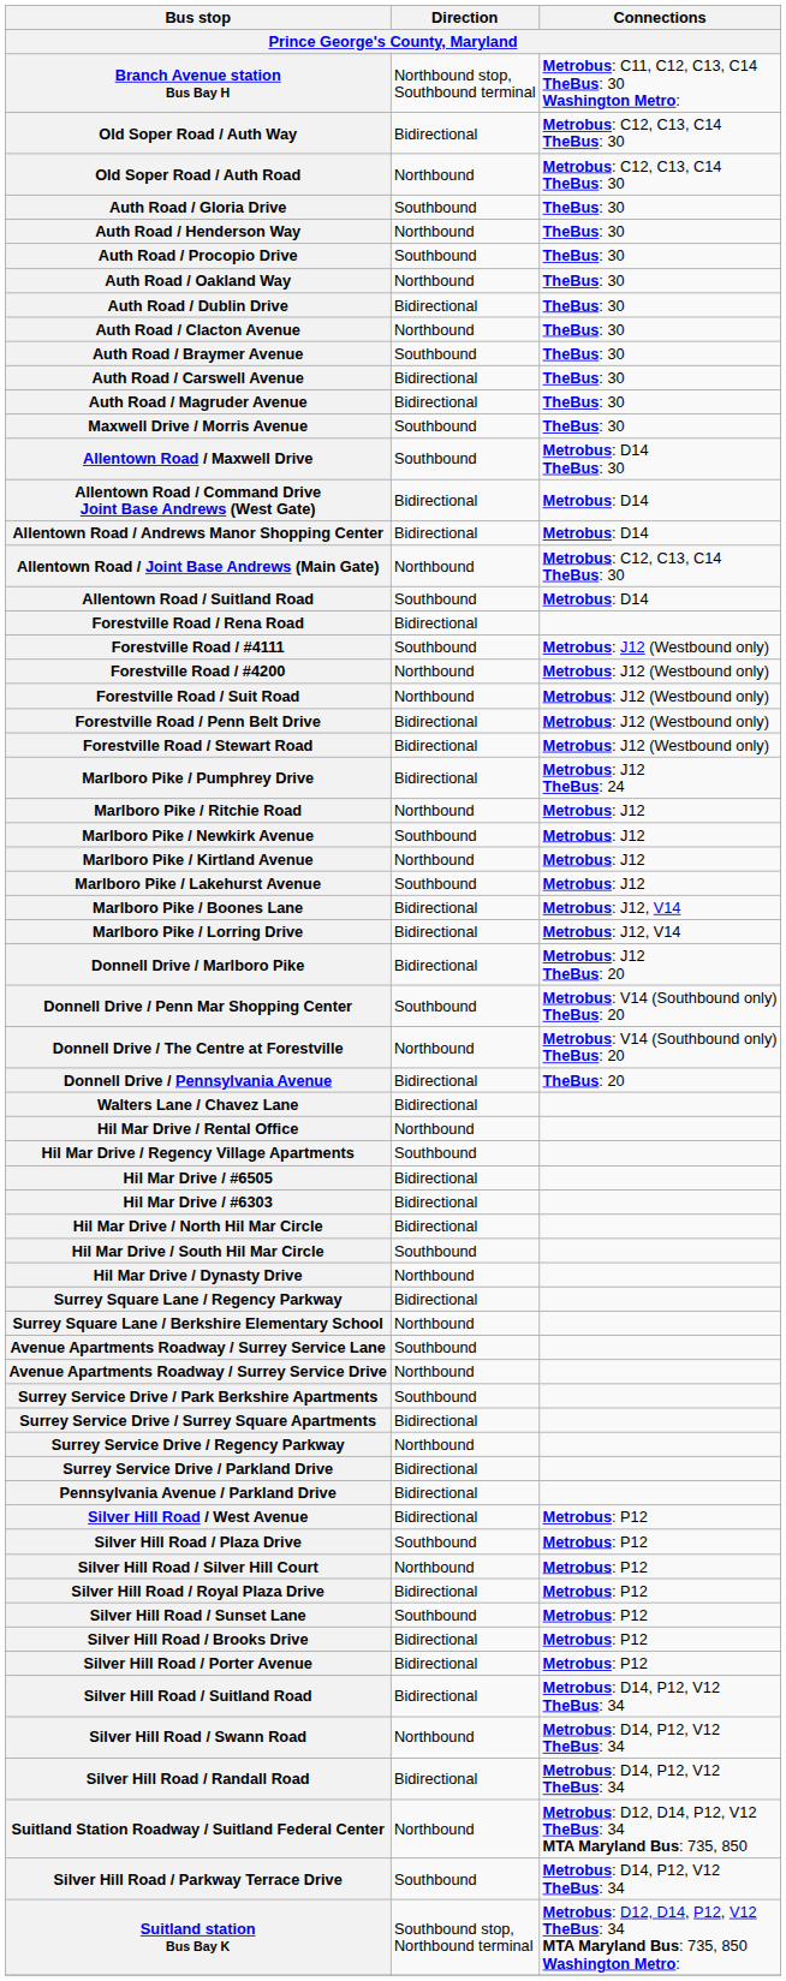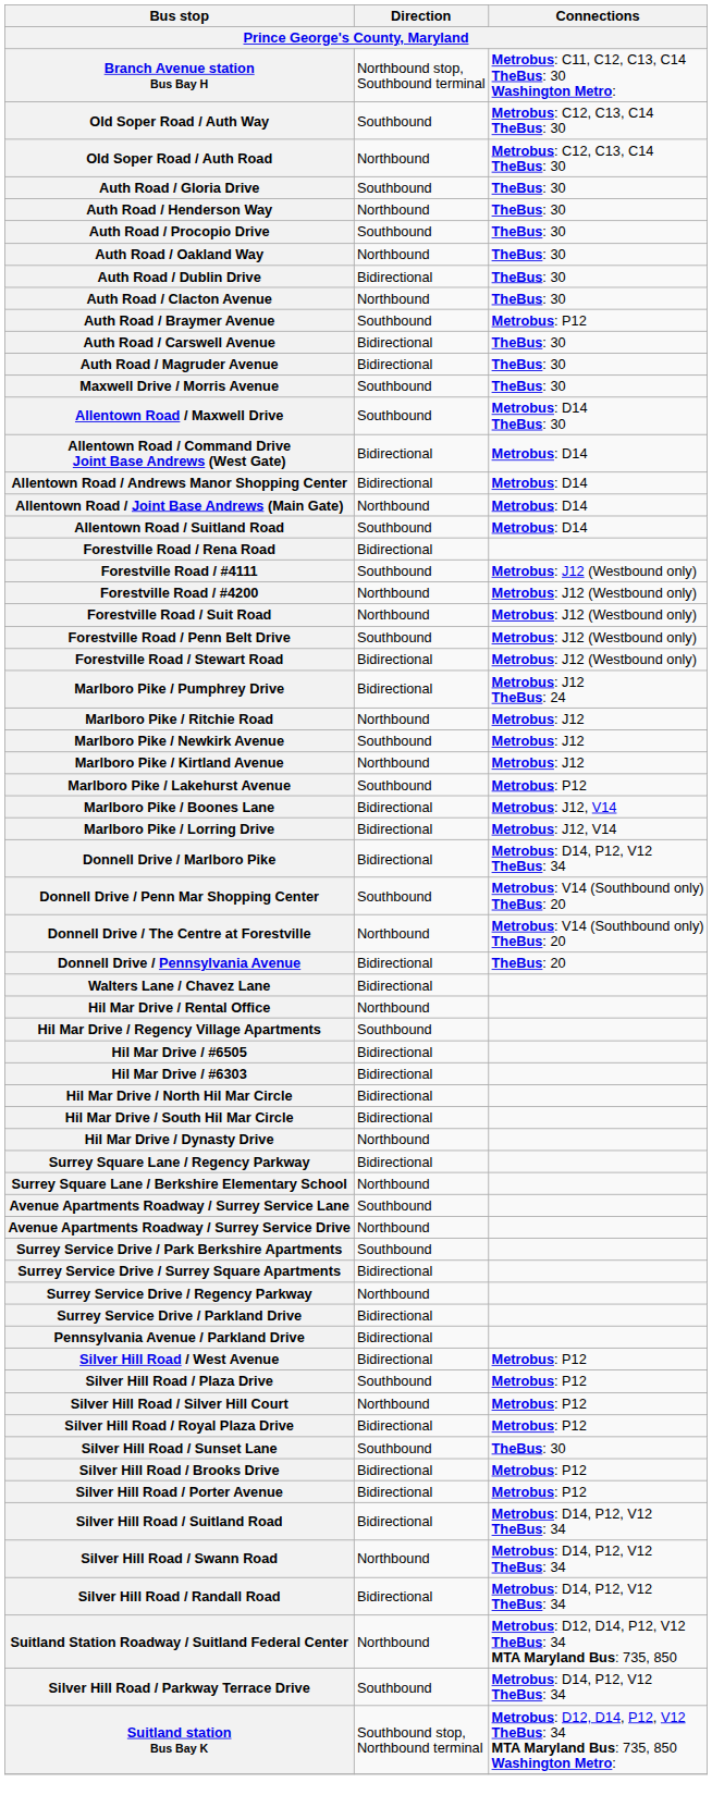 <table class="wikitable collapsible collapsed" style="font-size: 95%;">
 <tr>
 <th>Bus stop</th>
 <th>Direction</th>
 <th>Connections</th>
 </tr>
 <tr>
 <th colspan="5"><a href='#'>Prince George's County, Maryland</a></th>
 </tr>
 <tr>
 <th><a href='#'>Branch Avenue station</a><br><small>Bus Bay H</small></th>
 <td>Northbound stop,<br> Southbound terminal</td>
 <td> <strong><a href='#'>Metrobus</a></strong>: C11, C12, C13, C14<br> <strong><a href='#'>TheBus</a></strong>: 30<br> <strong><a href='#'>Washington Metro</a></strong>: </td>
 </tr>
 <tr>
 <th>Old Soper Road / Auth Way</th>
-<td>Bidirectional</td>
+<td>Southbound</td>
 <td> <strong><a href='#'>Metrobus</a></strong>: C12, C13, C14<br> <strong><a href='#'>TheBus</a></strong>: 30</td>
 </tr>
 <tr>
 <th>Old Soper Road / Auth Road</th>
 <td>Northbound</td>
 <td> <strong><a href='#'>Metrobus</a></strong>: C12, C13, C14<br> <strong><a href='#'>TheBus</a></strong>: 30</td>
 </tr>
 <tr>
 <th>Auth Road / Gloria Drive</th>
 <td>Southbound</td>
 <td> <strong><a href='#'>TheBus</a></strong>: 30</td>
 </tr>
 <tr>
 <th>Auth Road / Henderson Way</th>
 <td>Northbound</td>
 <td> <strong><a href='#'>TheBus</a></strong>: 30</td>
 </tr>
 <tr>
 <th>Auth Road / Procopio Drive</th>
 <td>Southbound</td>
 <td> <strong><a href='#'>TheBus</a></strong>: 30</td>
 </tr>
 <tr>
 <th>Auth Road / Oakland Way</th>
 <td>Northbound</td>
 <td> <strong><a href='#'>TheBus</a></strong>: 30</td>
 </tr>
 <tr>
 <th>Auth Road / Dublin Drive</th>
 <td>Bidirectional</td>
 <td> <strong><a href='#'>TheBus</a></strong>: 30</td>
 </tr>
 <tr>
 <th>Auth Road / Clacton Avenue</th>
 <td>Northbound</td>
 <td> <strong><a href='#'>TheBus</a></strong>: 30</td>
 </tr>
 <tr>
 <th>Auth Road / Braymer Avenue</th>
 <td>Southbound</td>
-<td> <strong><a href='#'>TheBus</a></strong>: 30</td>
+<td> <strong><a href='#'>Metrobus</a></strong>: P12</td>
 </tr>
 <tr>
 <th>Auth Road / Carswell Avenue</th>
 <td>Bidirectional</td>
 <td> <strong><a href='#'>TheBus</a></strong>: 30</td>
 </tr>
 <tr>
 <th>Auth Road / Magruder Avenue</th>
 <td>Bidirectional</td>
 <td> <strong><a href='#'>TheBus</a></strong>: 30</td>
 </tr>
 <tr>
 <th>Maxwell Drive / Morris Avenue</th>
 <td>Southbound</td>
 <td> <strong><a href='#'>TheBus</a></strong>: 30</td>
 </tr>
 <tr>
 <th><a href='#'>Allentown Road</a> / Maxwell Drive</th>
 <td>Southbound</td>
 <td> <strong><a href='#'>Metrobus</a></strong>: D14<br> <strong><a href='#'>TheBus</a></strong>: 30</td>
 </tr>
 <tr>
 <th>Allentown Road / Command Drive<br><a href='#'>Joint Base Andrews</a> (West Gate)</th>
 <td>Bidirectional</td>
 <td> <strong><a href='#'>Metrobus</a></strong>: D14</td>
 </tr>
 <tr>
 <th>Allentown Road / Andrews Manor Shopping Center</th>
 <td>Bidirectional</td>
 <td> <strong><a href='#'>Metrobus</a></strong>: D14</td>
 </tr>
 <tr>
 <th>Allentown Road / <a href='#'>Joint Base Andrews</a> (Main Gate)</th>
 <td>Northbound</td>
-<td> <strong><a href='#'>Metrobus</a></strong>: C12, C13, C14<br> <strong><a href='#'>TheBus</a></strong>: 30</td>
+<td> <strong><a href='#'>Metrobus</a></strong>: D14</td>
 </tr>
 <tr>
 <th>Allentown Road / Suitland Road</th>
 <td>Southbound</td>
 <td> <strong><a href='#'>Metrobus</a></strong>: D14</td>
 </tr>
 <tr>
 <th>Forestville Road / Rena Road</th>
 <td>Bidirectional</td>
 <td></td>
 </tr>
 <tr>
 <th>Forestville Road / #4111</th>
 <td>Southbound</td>
 <td> <strong><a href='#'>Metrobus</a></strong>: <a href='#'>J12</a> (Westbound only)</td>
 </tr>
 <tr>
 <th>Forestville Road / #4200</th>
 <td>Northbound</td>
 <td> <strong><a href='#'>Metrobus</a></strong>: J12 (Westbound only)</td>
 </tr>
 <tr>
 <th>Forestville Road / Suit Road</th>
 <td>Northbound</td>
 <td> <strong><a href='#'>Metrobus</a></strong>: J12 (Westbound only)</td>
 </tr>
 <tr>
 <th>Forestville Road / Penn Belt Drive</th>
-<td>Bidirectional</td>
+<td>Southbound</td>
 <td> <strong><a href='#'>Metrobus</a></strong>: J12 (Westbound only)</td>
 </tr>
 <tr>
 <th>Forestville Road / Stewart Road</th>
 <td>Bidirectional</td>
 <td> <strong><a href='#'>Metrobus</a></strong>: J12 (Westbound only)</td>
 </tr>
 <tr>
 <th>Marlboro Pike / Pumphrey Drive</th>
 <td>Bidirectional</td>
 <td> <strong><a href='#'>Metrobus</a></strong>: J12<br> <strong><a href='#'>TheBus</a></strong>: 24</td>
 </tr>
 <tr>
 <th>Marlboro Pike / Ritchie Road</th>
 <td>Northbound</td>
 <td> <strong><a href='#'>Metrobus</a></strong>: J12</td>
 </tr>
 <tr>
 <th>Marlboro Pike / Newkirk Avenue</th>
 <td>Southbound</td>
 <td> <strong><a href='#'>Metrobus</a></strong>: J12</td>
 </tr>
 <tr>
 <th>Marlboro Pike / Kirtland Avenue</th>
 <td>Northbound</td>
 <td> <strong><a href='#'>Metrobus</a></strong>: J12</td>
 </tr>
 <tr>
 <th>Marlboro Pike / Lakehurst Avenue</th>
 <td>Southbound</td>
-<td> <strong><a href='#'>Metrobus</a></strong>: J12</td>
+<td> <strong><a href='#'>Metrobus</a></strong>: P12</td>
 </tr>
 <tr>
 <th>Marlboro Pike / Boones Lane</th>
 <td>Bidirectional</td>
 <td> <strong><a href='#'>Metrobus</a></strong>: J12, <a href='#'>V14</a></td>
 </tr>
 <tr>
 <th>Marlboro Pike / Lorring Drive</th>
 <td>Bidirectional</td>
 <td> <strong><a href='#'>Metrobus</a></strong>: J12, V14</td>
 </tr>
 <tr>
 <th>Donnell Drive / Marlboro Pike</th>
 <td>Bidirectional</td>
-<td> <strong><a href='#'>Metrobus</a></strong>: J12<br> <strong><a href='#'>TheBus</a></strong>: 20</td>
+<td> <strong><a href='#'>Metrobus</a></strong>: D14, P12, V12<br> <strong><a href='#'>TheBus</a></strong>: 34</td>
 </tr>
 <tr>
 <th>Donnell Drive / Penn Mar Shopping Center</th>
 <td>Southbound</td>
 <td> <strong><a href='#'>Metrobus</a></strong>: V14 (Southbound only)<br> <strong><a href='#'>TheBus</a></strong>: 20</td>
 </tr>
 <tr>
 <th>Donnell Drive / The Centre at Forestville</th>
 <td>Northbound</td>
 <td> <strong><a href='#'>Metrobus</a></strong>: V14 (Southbound only)<br> <strong><a href='#'>TheBus</a></strong>: 20</td>
 </tr>
 <tr>
 <th>Donnell Drive / <a href='#'>Pennsylvania Avenue</a></th>
 <td>Bidirectional</td>
 <td> <strong><a href='#'>TheBus</a></strong>: 20</td>
 </tr>
 <tr>
 <th>Walters Lane / Chavez Lane</th>
 <td>Bidirectional</td>
 <td></td>
 </tr>
 <tr>
 <th>Hil Mar Drive / Rental Office</th>
 <td>Northbound</td>
 <td></td>
 </tr>
 <tr>
 <th>Hil Mar Drive / Regency Village Apartments</th>
 <td>Southbound</td>
 <td></td>
 </tr>
 <tr>
 <th>Hil Mar Drive / #6505</th>
 <td>Bidirectional</td>
 <td></td>
 </tr>
 <tr>
 <th>Hil Mar Drive / #6303</th>
 <td>Bidirectional</td>
 <td></td>
 </tr>
 <tr>
 <th>Hil Mar Drive / North Hil Mar Circle</th>
 <td>Bidirectional</td>
 <td></td>
 </tr>
 <tr>
 <th>Hil Mar Drive / South Hil Mar Circle</th>
-<td>Southbound</td>
+<td>Bidirectional</td>
 <td></td>
 </tr>
 <tr>
 <th>Hil Mar Drive / Dynasty Drive</th>
 <td>Northbound</td>
 <td></td>
 </tr>
 <tr>
 <th>Surrey Square Lane / Regency Parkway</th>
 <td>Bidirectional</td>
 <td></td>
 </tr>
 <tr>
 <th>Surrey Square Lane / Berkshire Elementary School</th>
 <td>Northbound</td>
 <td></td>
 </tr>
 <tr>
 <th>Avenue Apartments Roadway / Surrey Service Lane</th>
 <td>Southbound</td>
 <td></td>
 </tr>
 <tr>
 <th>Avenue Apartments Roadway / Surrey Service Drive</th>
 <td>Northbound</td>
 <td></td>
 </tr>
 <tr>
 <th>Surrey Service Drive / Park Berkshire Apartments</th>
 <td>Southbound</td>
 <td></td>
 </tr>
 <tr>
 <th>Surrey Service Drive / Surrey Square Apartments</th>
 <td>Bidirectional</td>
 <td></td>
 </tr>
 <tr>
 <th>Surrey Service Drive / Regency Parkway</th>
 <td>Northbound</td>
 <td></td>
 </tr>
 <tr>
 <th>Surrey Service Drive / Parkland Drive</th>
 <td>Bidirectional</td>
 <td></td>
 </tr>
 <tr>
 <th>Pennsylvania Avenue / Parkland Drive</th>
 <td>Bidirectional</td>
 <td></td>
 </tr>
 <tr>
 <th><a href='#'>Silver Hill Road</a> / West Avenue</th>
 <td>Bidirectional</td>
 <td> <strong><a href='#'>Metrobus</a></strong>: P12</td>
 </tr>
 <tr>
 <th>Silver Hill Road / Plaza Drive</th>
 <td>Southbound</td>
 <td> <strong><a href='#'>Metrobus</a></strong>: P12</td>
 </tr>
 <tr>
 <th>Silver Hill Road / Silver Hill Court</th>
 <td>Northbound</td>
 <td> <strong><a href='#'>Metrobus</a></strong>: P12</td>
 </tr>
 <tr>
 <th>Silver Hill Road / Royal Plaza Drive</th>
 <td>Bidirectional</td>
 <td> <strong><a href='#'>Metrobus</a></strong>: P12</td>
 </tr>
 <tr>
 <th>Silver Hill Road / Sunset Lane</th>
 <td>Southbound</td>
-<td> <strong><a href='#'>Metrobus</a></strong>: P12</td>
+<td> <strong><a href='#'>TheBus</a></strong>: 30</td>
 </tr>
 <tr>
 <th>Silver Hill Road / Brooks Drive</th>
 <td>Bidirectional</td>
 <td> <strong><a href='#'>Metrobus</a></strong>: P12</td>
 </tr>
 <tr>
 <th>Silver Hill Road / Porter Avenue</th>
 <td>Bidirectional</td>
 <td> <strong><a href='#'>Metrobus</a></strong>: P12</td>
 </tr>
 <tr>
 <th>Silver Hill Road / Suitland Road</th>
 <td>Bidirectional</td>
 <td> <strong><a href='#'>Metrobus</a></strong>: D14, P12, V12<br> <strong><a href='#'>TheBus</a></strong>: 34</td>
 </tr>
 <tr>
 <th>Silver Hill Road / Swann Road</th>
 <td>Northbound</td>
 <td> <strong><a href='#'>Metrobus</a></strong>: D14, P12, V12<br> <strong><a href='#'>TheBus</a></strong>: 34</td>
 </tr>
 <tr>
 <th>Silver Hill Road / Randall Road</th>
 <td>Bidirectional</td>
 <td> <strong><a href='#'>Metrobus</a></strong>: D14, P12, V12<br> <strong><a href='#'>TheBus</a></strong>: 34</td>
 </tr>
 <tr>
 <th>Suitland Station Roadway / Suitland Federal Center</th>
 <td>Northbound</td>
 <td> <strong><a href='#'>Metrobus</a></strong>: D12, D14, P12, V12<br> <strong><a href='#'>TheBus</a></strong>: 34<br> <strong>MTA Maryland Bus</strong>: 735, 850</td>
 </tr>
 <tr>
 <th>Silver Hill Road / Parkway Terrace Drive</th>
 <td>Southbound</td>
 <td> <strong><a href='#'>Metrobus</a></strong>: D14, P12, V12<br> <strong><a href='#'>TheBus</a></strong>: 34</td>
 </tr>
 <tr>
 <th><a href='#'>Suitland station</a><br><small>Bus Bay K</small></th>
 <td>Southbound stop,<br> Northbound terminal</td>
 <td> <strong><a href='#'>Metrobus</a></strong>: <a href='#'>D12, D14</a>, <a href='#'>P12</a>, <a href='#'>V12</a><br> <strong><a href='#'>TheBus</a></strong>: 34<br> <strong>MTA Maryland Bus</strong>: 735, 850<br> <strong><a href='#'>Washington Metro</a></strong>: </td>
 </tr>
 <tr>
 </tr>
 </table>
